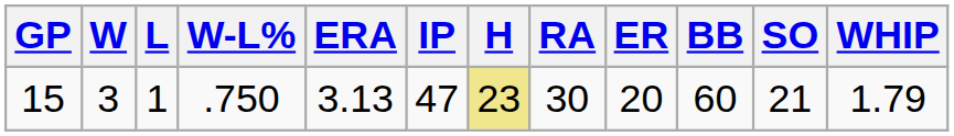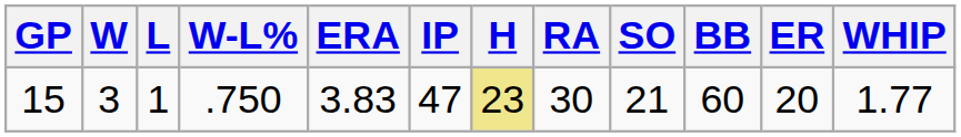 <table class="wikitable">
 <tr>
 <th><a href='#'>GP</a></th>
 <th><a href='#'>W</a></th>
 <th><a href='#'>L</a></th>
 <th><a href='#'>W-L%</a></th>
 <th><a href='#'>ERA</a></th>
 <th><a href='#'>IP</a></th>
 <th><a href='#'>H</a></th>
 <th><a href='#'>RA</a></th>
+<th><a href='#'>SO</a></th>
+<th><a href='#'>BB</a></th>
 <th><a href='#'>ER</a></th>
-<th><a href='#'>BB</a></th>
-<th><a href='#'>SO</a></th>
 <th><a href='#'>WHIP</a></th>
 </tr>
 <tr align=center>
 <td>15</td>
 <td>3</td>
 <td>1</td>
 <td>.750</td>
-<td>3.13</td>
+<td>3.83</td>
 <td>47</td>
 <td style="background: khaki;">23</td>
 <td>30</td>
+<td>21</td>
+<td>60</td>
 <td>20</td>
-<td>60</td>
-<td>21</td>
-<td>1.79</td>
+<td>1.77</td>
 </tr>
 </table>
